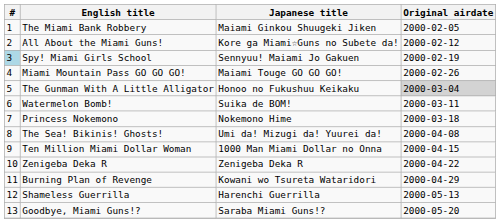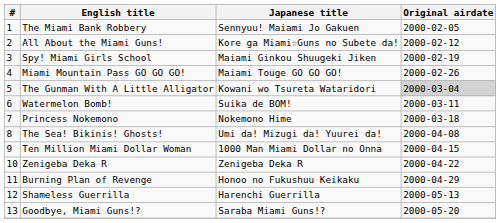 <table class="wikitable">
 <tr>
 <th>#</th>
 <th>English title</th>
 <th>Japanese title</th>
 <th>Original airdate <br></th>
 </tr>
 <tr>
 <td>1</td>
 <td>The Miami Bank Robbery</td>
-<td>Maiami Ginkou Shuugeki Jiken</td>
+<td>Sennyuu! Maiami Jo Gakuen</td>
 <td>2000-02-05</td>
 </tr>
 <tr>
 <td>2</td>
 <td>All About the Miami Guns!</td>
 <td>Kore ga Miami☆Guns no Subete da!</td>
 <td>2000-02-12</td>
 </tr>
 <tr>
-<td style="background: lightblue;">3</td>
+<td>3</td>
 <td>Spy! Miami Girls School</td>
-<td>Sennyuu! Maiami Jo Gakuen</td>
+<td>Maiami Ginkou Shuugeki Jiken</td>
 <td>2000-02-19</td>
 </tr>
 <tr>
 <td>4</td>
 <td>Miami Mountain Pass GO GO GO!</td>
 <td>Maiami Touge GO GO GO!</td>
 <td>2000-02-26</td>
 </tr>
 <tr>
 <td>5</td>
 <td>The Gunman With A Little Alligator</td>
-<td>Honoo no Fukushuu Keikaku</td>
+<td>Kowani wo Tsureta Wataridori</td>
 <td style="background: lightgrey;">2000-03-04</td>
 </tr>
 <tr>
 <td>6</td>
 <td>Watermelon Bomb!</td>
 <td>Suika de BOM!</td>
 <td>2000-03-11</td>
 </tr>
 <tr>
 <td>7</td>
 <td>Princess Nokemono</td>
 <td>Nokemono Hime</td>
 <td>2000-03-18</td>
 </tr>
 <tr>
 <td>8</td>
 <td>The Sea! Bikinis! Ghosts!</td>
 <td>Umi da! Mizugi da! Yuurei da!</td>
 <td>2000-04-08</td>
 </tr>
 <tr>
 <td>9</td>
 <td>Ten Million Miami Dollar Woman</td>
 <td>1000 Man Miami Dollar no Onna</td>
 <td>2000-04-15</td>
 </tr>
 <tr>
 <td>10</td>
 <td>Zenigeba Deka R</td>
 <td>Zenigeba Deka R</td>
 <td>2000-04-22</td>
 </tr>
 <tr>
 <td>11</td>
 <td>Burning Plan of Revenge</td>
-<td>Kowani wo Tsureta Wataridori</td>
+<td>Honoo no Fukushuu Keikaku</td>
 <td>2000-04-29</td>
 </tr>
 <tr>
 <td>12</td>
 <td>Shameless Guerrilla</td>
 <td>Harenchi Guerrilla</td>
 <td>2000-05-13</td>
 </tr>
 <tr>
 <td>13</td>
 <td>Goodbye, Miami Guns!?</td>
 <td>Saraba Miami Guns!?</td>
 <td>2000-05-20</td>
 </tr>
 <tr>
 </tr>
 </table>
